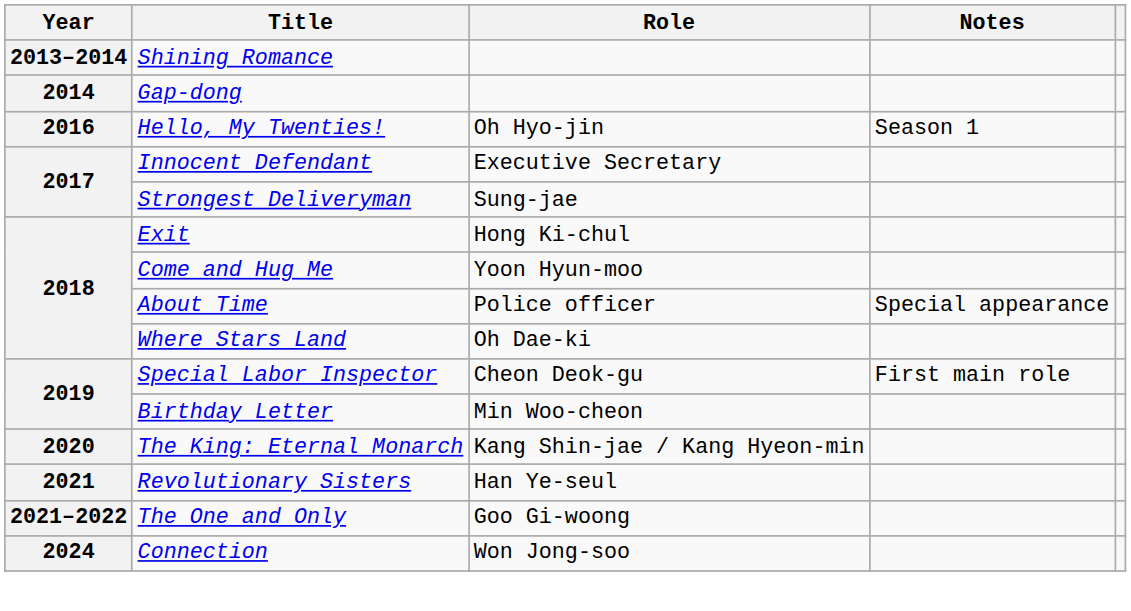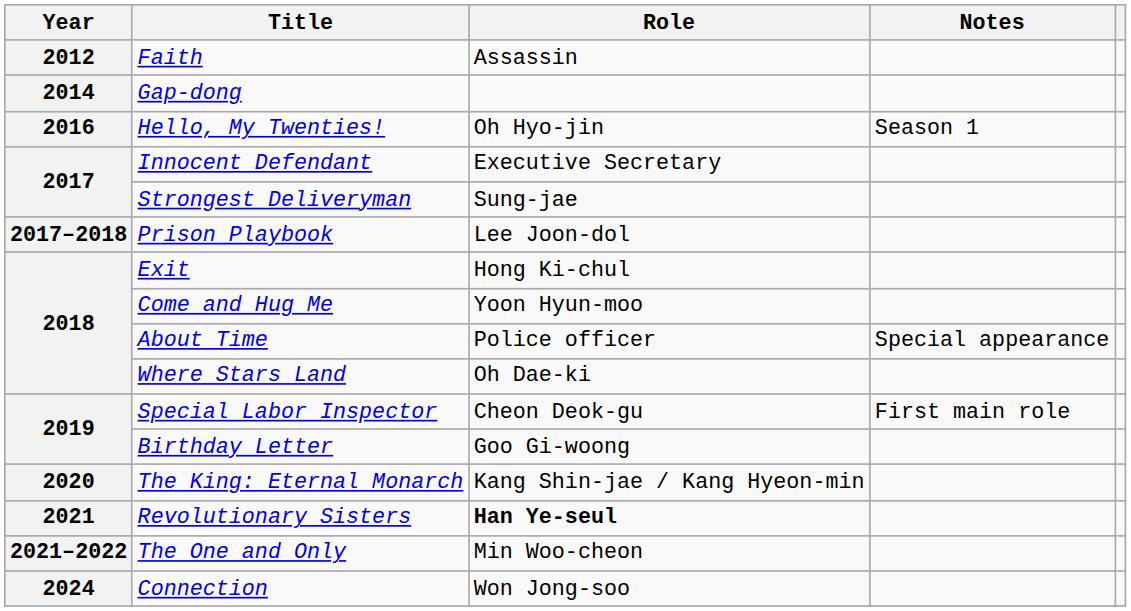 <table class="wikitable plainrowheaders sortable">
 <tr>
 <th scope="row">Year</th>
 <th scope="row">Title</th>
 <th scope="row">Role</th>
 <th scope="row">Notes</th>
 <th scope="row" class="unsortable"></th>
 </tr>
 <tr>
-<th scope="row">2013–2014</th>
-<td><em><a href='#'>Shining Romance</a></em></td>
-<td></td>
+<th scope="row">2012</th>
+<td><em><a href='#'>Faith</a></em></td>
+<td>Assassin</td>
 <td></td>
 <td style="text-align:center"></td>
 </tr>
 <tr>
 <th scope="row">2014</th>
 <td><em><a href='#'>Gap-dong</a></em></td>
 <td></td>
 <td></td>
 <td style="text-align:center"></td>
 </tr>
 <tr>
 <th scope="row">2016</th>
 <td><em><a href='#'>Hello, My Twenties!</a></em></td>
 <td>Oh Hyo-jin</td>
 <td>Season 1</td>
 <td style="text-align:center"></td>
 </tr>
 <tr>
 <th scope="row" rowspan="2">2017</th>
 <td><em><a href='#'>Innocent Defendant</a></em></td>
 <td>Executive Secretary</td>
 <td></td>
 <td style="text-align:center"></td>
 </tr>
 <tr>
 <td><em><a href='#'>Strongest Deliveryman</a></em></td>
 <td>Sung-jae</td>
+<td></td>
+<td style="text-align:center"></td>
+</tr>
+<tr>
+<th scope="row">2017–2018</th>
+<td><em><a href='#'>Prison Playbook</a></em></td>
+<td>Lee Joon-dol</td>
 <td></td>
 <td style="text-align:center"></td>
 </tr>
 <tr>
 <th scope="row" rowspan="4">2018</th>
 <td><em><a href='#'>Exit</a></em></td>
 <td>Hong Ki-chul</td>
 <td></td>
 <td style="text-align:center"></td>
 </tr>
 <tr  >
 <td><em><a href='#'>Come and Hug Me</a></em></td>
 <td>Yoon Hyun-moo</td>
 <td></td>
 <td style="text-align:center"></td>
 </tr>
 <tr>
 <td><em><a href='#'>About Time</a></em></td>
 <td>Police officer</td>
 <td>Special appearance</td>
 <td style="text-align:center"></td>
 </tr>
 <tr>
 <td><em><a href='#'>Where Stars Land</a></em></td>
 <td>Oh Dae-ki</td>
 <td></td>
 <td style="text-align:center"></td>
 </tr>
 <tr>
 <th scope="row" rowspan="2">2019</th>
 <td><em><a href='#'>Special Labor Inspector</a></em></td>
 <td>Cheon Deok-gu</td>
 <td>First main role</td>
 <td style="text-align:center"></td>
 </tr>
 <tr>
 <td><em><a href='#'>Birthday Letter</a></em></td>
-<td>Min Woo-cheon</td>
+<td>Goo Gi-woong</td>
 <td></td>
 <td style="text-align:center"></td>
 </tr>
 <tr>
 <th scope="row">2020</th>
 <td><em><a href='#'>The King: Eternal Monarch</a></em></td>
 <td>Kang Shin-jae / Kang Hyeon-min</td>
 <td></td>
 <td style="text-align:center"></td>
 </tr>
 <tr>
 <th scope="row">2021</th>
 <td><em><a href='#'>Revolutionary Sisters</a></em></td>
-<td>Han Ye-seul</td>
+<td><strong>Han Ye-seul</strong></td>
 <td></td>
 <td style="text-align:center"></td>
 </tr>
 <tr>
 <th scope="row">2021–2022</th>
 <td><em><a href='#'>The One and Only</a></em></td>
-<td>Goo Gi-woong</td>
+<td>Min Woo-cheon</td>
 <td></td>
 <td style="text-align:center"></td>
 </tr>
 <tr>
 <th scope="row">2024</th>
 <td><em><a href='#'>Connection</a></em></td>
 <td>Won Jong-soo</td>
 <td></td>
 <td style="text-align:center"></td>
 </tr>
 </table>
